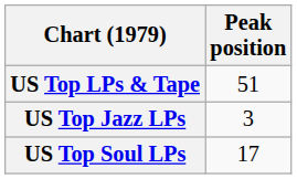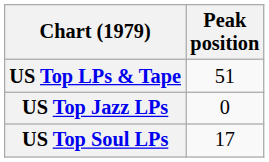 <table class="wikitable plainrowheaders sortable">
 <tr>
 <th scope="col">Chart (1979)</th>
 <th scope="col">Peak<br>position</th>
 </tr>
 <tr>
 <th scope="row">US <a href='#'>Top LPs & Tape</a></th>
 <td align="center">51</td>
 </tr>
 <tr>
 <th scope="row">US <a href='#'>Top Jazz LPs</a></th>
-<td align="center">3</td>
+<td align="center">0</td>
 </tr>
 <tr>
 <th scope="row">US <a href='#'>Top Soul LPs</a></th>
 <td align="center">17</td>
 </tr>
 </table>
